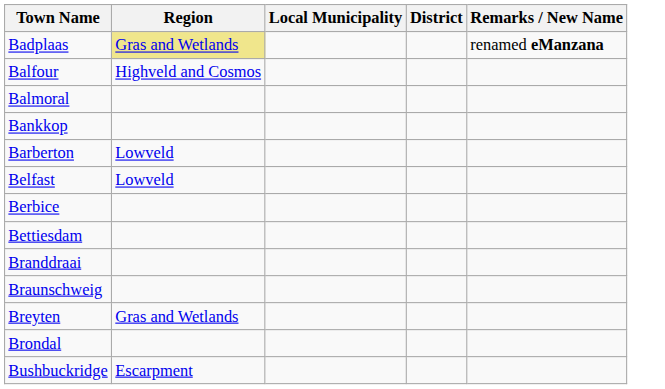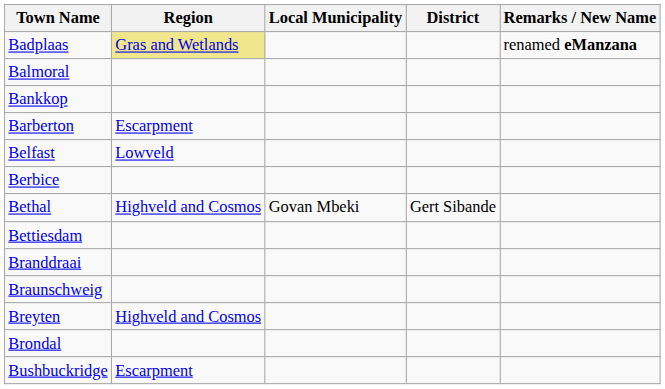 <table class="wikitable sortable" style="font-size: 95%;">
 <tr>
 <th>Town Name</th>
 <th>Region</th>
 <th>Local Municipality</th>
 <th>District</th>
 <th>Remarks / New Name</th>
 </tr>
 <tr>
 <td><a href='#'>Badplaas</a></td>
 <td style="background: khaki;"><a href='#'>Gras and Wetlands</a></td>
 <td></td>
 <td></td>
 <td>renamed <strong>eManzana</strong></td>
-</tr>
-<tr>
-<td><a href='#'>Balfour</a></td>
-<td><a href='#'>Highveld and Cosmos</a></td>
-<td></td>
-<td></td>
-<td></td>
 </tr>
 <tr>
 <td><a href='#'>Balmoral</a></td>
 <td></td>
 <td></td>
 <td></td>
 <td></td>
 </tr>
 <tr>
 <td><a href='#'>Bankkop</a></td>
 <td></td>
 <td></td>
 <td></td>
 <td></td>
 </tr>
 <tr>
 <td><a href='#'>Barberton</a></td>
-<td><a href='#'>Lowveld</a></td>
+<td><a href='#'>Escarpment</a></td>
 <td></td>
 <td></td>
 <td></td>
 </tr>
 <tr>
 <td><a href='#'>Belfast</a></td>
 <td><a href='#'>Lowveld</a></td>
 <td></td>
 <td></td>
 <td></td>
 </tr>
 <tr>
 <td><a href='#'>Berbice</a></td>
 <td></td>
 <td></td>
 <td></td>
+<td></td>
+</tr>
+<tr>
+<td><a href='#'>Bethal</a></td>
+<td><a href='#'>Highveld and Cosmos</a></td>
+<td>Govan Mbeki</td>
+<td>Gert Sibande</td>
 <td></td>
 </tr>
 <tr>
 <td><a href='#'>Bettiesdam</a></td>
 <td></td>
 <td></td>
 <td></td>
 <td></td>
 </tr>
 <tr>
 <td><a href='#'>Branddraai</a></td>
 <td></td>
 <td></td>
 <td></td>
 <td></td>
 </tr>
 <tr>
 <td><a href='#'>Braunschweig</a></td>
 <td></td>
 <td></td>
 <td></td>
 </tr>
 <tr>
 <td><a href='#'>Breyten</a></td>
-<td><a href='#'>Gras and Wetlands</a></td>
+<td><a href='#'>Highveld and Cosmos</a></td>
 <td></td>
 <td></td>
 <td></td>
 </tr>
 <tr>
 <td><a href='#'>Brondal</a></td>
 <td></td>
 <td></td>
 <td></td>
 </tr>
 <tr>
 <td><a href='#'>Bushbuckridge</a></td>
 <td><a href='#'>Escarpment</a></td>
 <td></td>
 <td></td>
 <td></td>
 </tr>
 </table>
